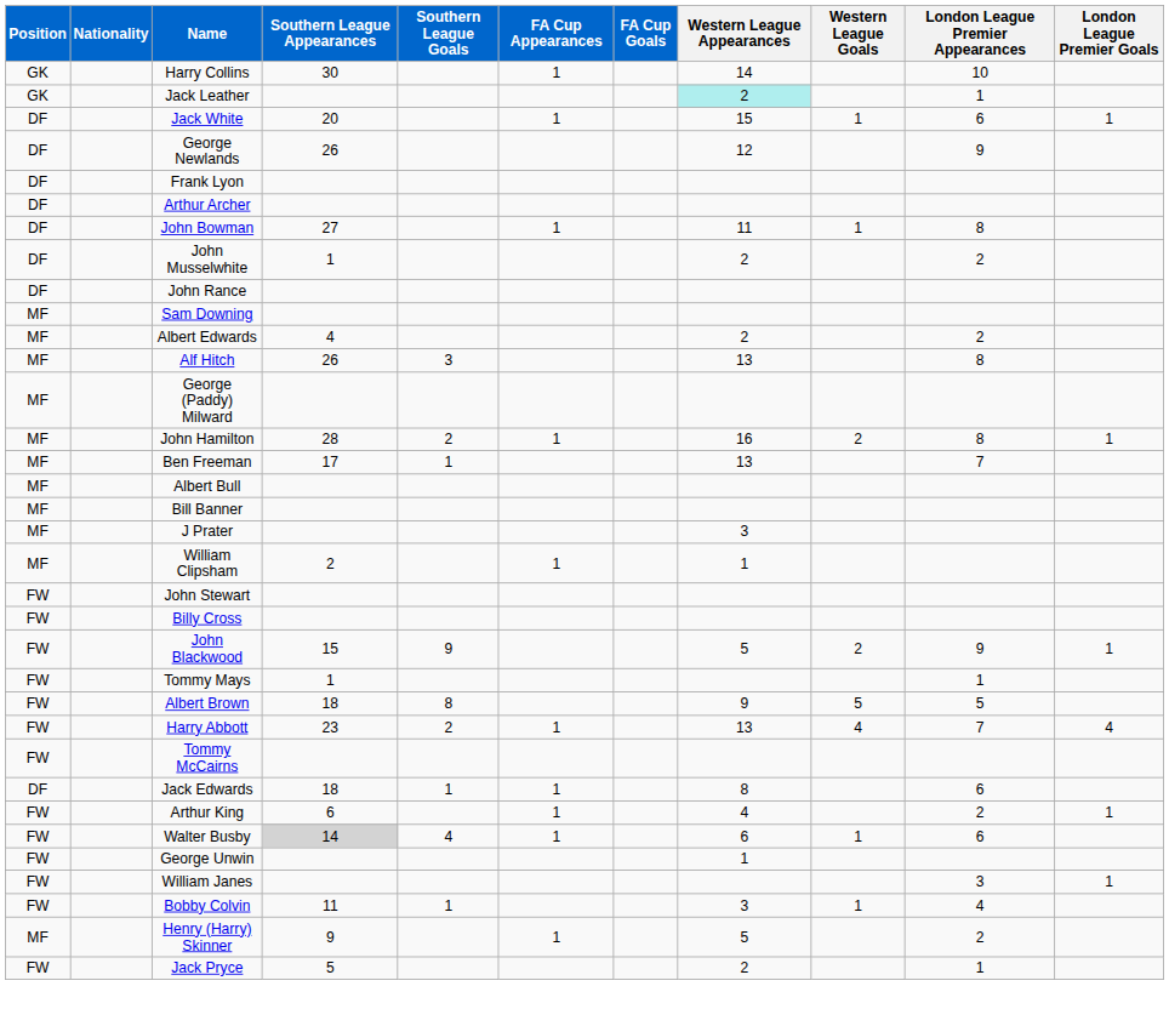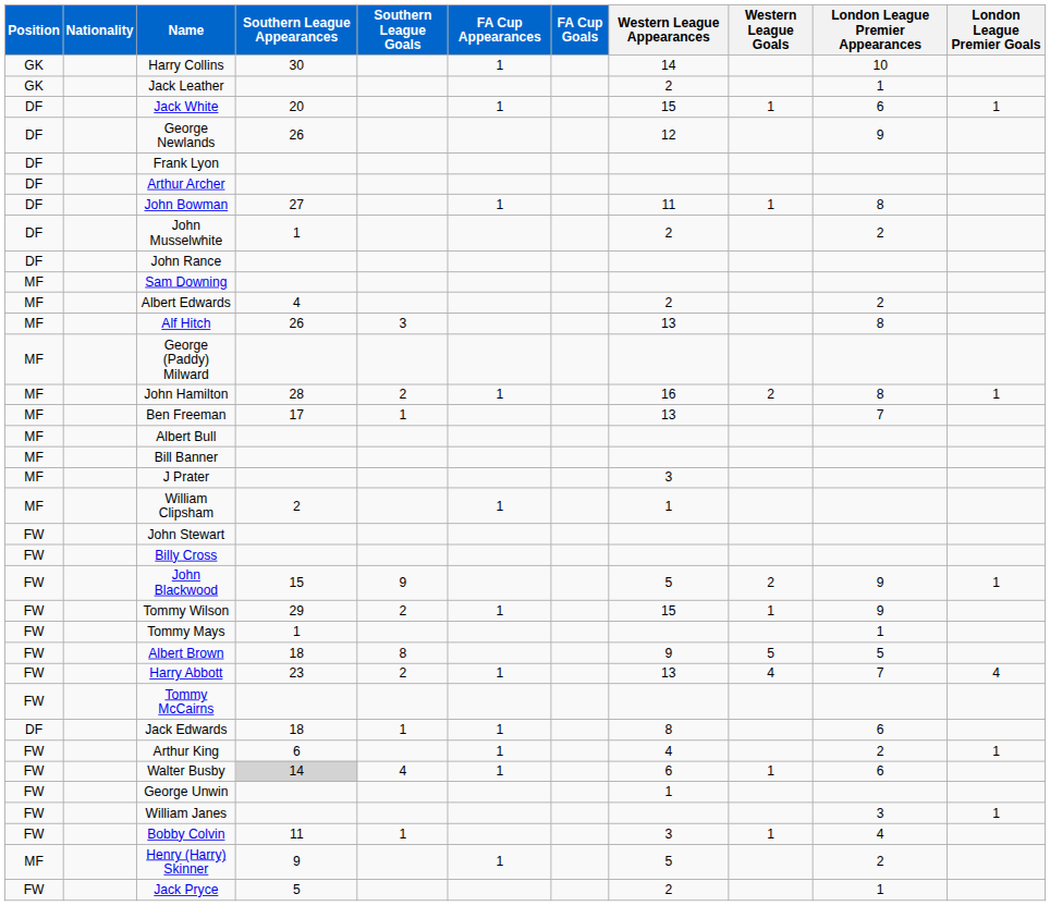 <table class="wikitable" style="text-align:center; font-size:90%; width:90%;">
 <tr>
 <th style="background:#0066CC; color:#FFFFFF; text-align:center;">Position</th>
 <th style="background:#0066CC; color:#FFFFFF; text-align:center;">Nationality</th>
 <th style="background:#0066CC; color:#FFFFFF; text-align:center;"><strong>Name</strong></th>
 <th style="background:#0066CC; color:#FFFFFF; text-align:center;">Southern League Appearances</th>
 <th style="background:#0066CC; color:#FFFFFF; text-align:center;">Southern League Goals</th>
 <th style="background:#0066CC; color:#FFFFFF; text-align:center;">FA Cup Appearances</th>
 <th style="background:#0066CC; color:#FFFFFF; text-align:center;">FA Cup Goals</th>
 <th>Western  League Appearances</th>
 <th>Western League Goals</th>
 <th><strong>London League Premier Appearances</strong></th>
 <th><strong>London League Premier Goals</strong></th>
 </tr>
 <tr>
 <td>GK</td>
 <td></td>
 <td>Harry Collins</td>
 <td>30</td>
 <td></td>
 <td>1</td>
 <td></td>
 <td>14</td>
 <td></td>
 <td>10</td>
 <td></td>
 </tr>
 <tr>
 <td>GK</td>
 <td></td>
 <td>Jack Leather</td>
 <td></td>
 <td></td>
 <td></td>
 <td></td>
-<td style="background: paleturquoise;">2</td>
+<td>2</td>
 <td></td>
 <td>1</td>
 <td></td>
 </tr>
 <tr>
 <td>DF</td>
 <td></td>
 <td><a href='#'>Jack White</a></td>
 <td>20</td>
 <td></td>
 <td>1</td>
 <td></td>
 <td>15</td>
 <td>1</td>
 <td>6</td>
 <td>1</td>
 </tr>
 <tr>
 <td>DF</td>
 <td></td>
 <td>George Newlands</td>
 <td>26</td>
 <td></td>
 <td></td>
 <td></td>
 <td>12</td>
 <td></td>
 <td>9</td>
 <td></td>
 </tr>
 <tr>
 <td>DF</td>
 <td></td>
 <td>Frank Lyon</td>
 <td></td>
 <td></td>
 <td></td>
 <td></td>
 <td></td>
 <td></td>
 <td></td>
 <td></td>
 </tr>
 <tr>
 <td>DF</td>
 <td></td>
 <td><a href='#'>Arthur Archer</a></td>
 <td></td>
 <td></td>
 <td></td>
 <td></td>
 <td></td>
 <td></td>
 <td></td>
 <td></td>
 </tr>
 <tr>
 <td>DF</td>
 <td></td>
 <td><a href='#'>John Bowman</a></td>
 <td>27</td>
 <td></td>
 <td>1</td>
 <td></td>
 <td>11</td>
 <td>1</td>
 <td>8</td>
 <td></td>
 </tr>
 <tr>
 <td>DF</td>
 <td></td>
 <td>John Musselwhite</td>
 <td>1</td>
 <td></td>
 <td></td>
 <td></td>
 <td>2</td>
 <td></td>
 <td>2</td>
 <td></td>
 </tr>
 <tr>
 <td>DF</td>
 <td></td>
 <td>John Rance</td>
 <td></td>
 <td></td>
 <td></td>
 <td></td>
 <td></td>
 <td></td>
 <td></td>
 <td></td>
 </tr>
 <tr>
 <td>MF</td>
 <td></td>
 <td><a href='#'>Sam Downing</a></td>
 <td></td>
 <td></td>
 <td></td>
 <td></td>
 <td></td>
 <td></td>
 <td></td>
 <td></td>
 </tr>
 <tr>
 <td>MF</td>
 <td></td>
 <td>Albert Edwards</td>
 <td>4</td>
 <td></td>
 <td></td>
 <td></td>
 <td>2</td>
 <td></td>
 <td>2</td>
 <td></td>
 </tr>
 <tr>
 <td>MF</td>
 <td></td>
 <td><a href='#'>Alf Hitch</a></td>
 <td>26</td>
 <td>3</td>
 <td></td>
 <td></td>
 <td>13</td>
 <td></td>
 <td>8</td>
 <td></td>
 </tr>
 <tr>
 <td>MF</td>
 <td></td>
 <td>George (Paddy) Milward</td>
 <td></td>
 <td></td>
 <td></td>
 <td></td>
 <td></td>
 <td></td>
 <td></td>
 <td></td>
 </tr>
 <tr>
 <td>MF</td>
 <td></td>
 <td>John Hamilton</td>
 <td>28</td>
 <td>2</td>
 <td>1</td>
 <td></td>
 <td>16</td>
 <td>2</td>
 <td>8</td>
 <td>1</td>
 </tr>
 <tr>
 <td>MF</td>
 <td></td>
 <td>Ben Freeman</td>
 <td>17</td>
 <td>1</td>
 <td></td>
 <td></td>
 <td>13</td>
 <td></td>
 <td>7</td>
 <td></td>
 </tr>
 <tr>
 <td>MF</td>
 <td></td>
 <td>Albert Bull</td>
 <td></td>
 <td></td>
 <td></td>
 <td></td>
 <td></td>
 <td></td>
 <td></td>
 <td></td>
 </tr>
 <tr>
 <td>MF</td>
 <td></td>
 <td>Bill Banner</td>
 <td></td>
 <td></td>
 <td></td>
 <td></td>
 <td></td>
 <td></td>
 <td></td>
 <td></td>
 </tr>
 <tr>
 <td>MF</td>
 <td></td>
 <td>J Prater</td>
 <td></td>
 <td></td>
 <td></td>
 <td></td>
 <td>3</td>
 <td></td>
 <td></td>
 <td></td>
 </tr>
 <tr>
 <td>MF</td>
 <td></td>
 <td>William Clipsham</td>
 <td>2</td>
 <td></td>
 <td>1</td>
 <td></td>
 <td>1</td>
 <td></td>
 <td></td>
 <td></td>
 </tr>
 <tr>
 <td>FW</td>
 <td></td>
 <td>John Stewart</td>
 <td></td>
 <td></td>
 <td></td>
 <td></td>
 <td></td>
 <td></td>
 <td></td>
 <td></td>
 </tr>
 <tr>
 <td>FW</td>
 <td></td>
 <td><a href='#'>Billy Cross</a></td>
 <td></td>
 <td></td>
 <td></td>
 <td></td>
 <td></td>
 <td></td>
 <td></td>
 <td></td>
 </tr>
 <tr>
 <td>FW</td>
 <td></td>
 <td><a href='#'>John Blackwood</a></td>
 <td>15</td>
 <td>9</td>
 <td></td>
 <td></td>
 <td>5</td>
 <td>2</td>
 <td>9</td>
 <td>1</td>
 </tr>
 <tr>
 <td>FW</td>
 <td></td>
+<td>Tommy Wilson</td>
+<td>29</td>
+<td>2</td>
+<td>1</td>
+<td></td>
+<td>15</td>
+<td>1</td>
+<td>9</td>
+<td></td>
+</tr>
+<tr>
+<td>FW</td>
+<td></td>
 <td>Tommy Mays</td>
 <td>1</td>
 <td></td>
 <td></td>
 <td></td>
 <td></td>
 <td></td>
 <td>1</td>
 <td></td>
 </tr>
 <tr>
 <td>FW</td>
 <td></td>
 <td><a href='#'>Albert Brown</a></td>
 <td>18</td>
 <td>8</td>
 <td></td>
 <td></td>
 <td>9</td>
 <td>5</td>
 <td>5</td>
 <td></td>
 </tr>
 <tr>
 <td>FW</td>
 <td></td>
 <td><a href='#'>Harry Abbott</a></td>
 <td>23</td>
 <td>2</td>
 <td>1</td>
 <td></td>
 <td>13</td>
 <td>4</td>
 <td>7</td>
 <td>4</td>
 </tr>
 <tr>
 <td>FW</td>
 <td></td>
 <td><a href='#'>Tommy McCairns</a></td>
 <td></td>
 <td></td>
 <td></td>
 <td></td>
 <td></td>
 <td></td>
 <td></td>
 <td></td>
 </tr>
 <tr>
 <td>DF</td>
 <td></td>
 <td>Jack Edwards</td>
 <td>18</td>
 <td>1</td>
 <td>1</td>
 <td></td>
 <td>8</td>
 <td></td>
 <td>6</td>
 <td></td>
 </tr>
 <tr>
 <td>FW</td>
 <td></td>
 <td>Arthur King</td>
 <td>6</td>
 <td></td>
 <td>1</td>
 <td></td>
 <td>4</td>
 <td></td>
 <td>2</td>
 <td>1</td>
 </tr>
 <tr>
 <td>FW</td>
 <td></td>
 <td>Walter Busby</td>
 <td style="background: lightgrey;">14</td>
 <td>4</td>
 <td>1</td>
 <td></td>
 <td>6</td>
 <td>1</td>
 <td>6</td>
 <td></td>
 </tr>
 <tr>
 <td>FW</td>
 <td></td>
 <td>George Unwin</td>
 <td></td>
 <td></td>
 <td></td>
 <td></td>
 <td>1</td>
 <td></td>
 <td></td>
 <td></td>
 </tr>
 <tr>
 <td>FW</td>
 <td></td>
 <td>William Janes</td>
 <td></td>
 <td></td>
 <td></td>
 <td></td>
 <td></td>
 <td></td>
 <td>3</td>
 <td>1</td>
 </tr>
 <tr>
 <td>FW</td>
 <td></td>
 <td><a href='#'>Bobby Colvin</a></td>
 <td>11</td>
 <td>1</td>
 <td></td>
 <td></td>
 <td>3</td>
 <td>1</td>
 <td>4</td>
 <td></td>
 </tr>
 <tr>
 <td>MF</td>
 <td></td>
 <td><a href='#'>Henry (Harry) Skinner</a></td>
 <td>9</td>
 <td></td>
 <td>1</td>
 <td></td>
 <td>5</td>
 <td></td>
 <td>2</td>
 <td></td>
 </tr>
 <tr>
 <td>FW</td>
 <td></td>
 <td><a href='#'>Jack Pryce</a></td>
 <td>5</td>
 <td></td>
 <td></td>
 <td></td>
 <td>2</td>
 <td></td>
 <td>1</td>
 <td></td>
 </tr>
 </table>
